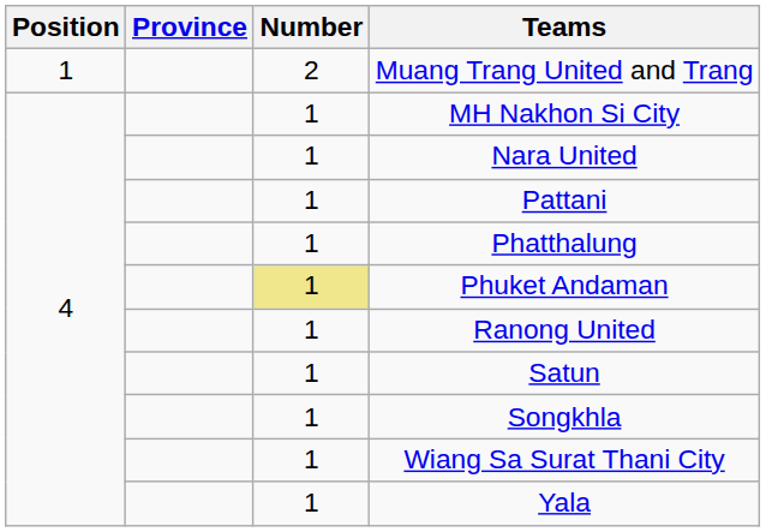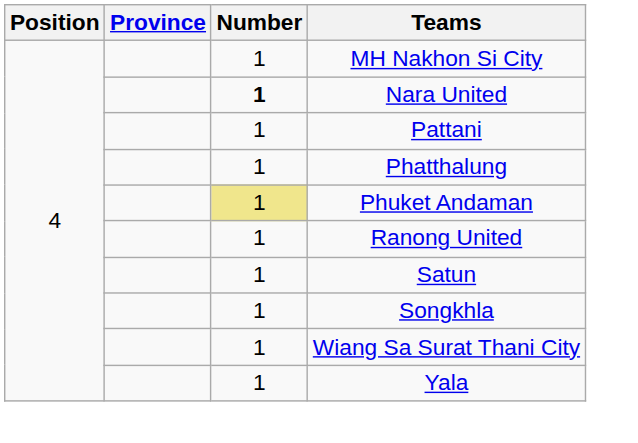 <table class="wikitable">
 <tr>
 <th>Position</th>
 <th><a href='#'>Province</a></th>
 <th>Number</th>
 <th>Teams</th>
-</tr>
-<tr>
-<td align=center rowspan="1">1</td>
-<td></td>
-<td align=center>2</td>
-<td align=center><a href='#'>Muang Trang United</a> and <a href='#'>Trang</a></td>
 </tr>
 <tr>
 <td align=center rowspan="10">4</td>
 <td></td>
 <td align=center>1</td>
 <td align=center><a href='#'>MH Nakhon Si City</a></td>
 </tr>
 <tr>
 <td></td>
-<td align=center>1</td>
+<td align=center><strong>1</strong></td>
 <td align=center><a href='#'>Nara United</a></td>
 </tr>
 <tr>
 <td></td>
 <td align=center>1</td>
 <td align=center><a href='#'>Pattani</a></td>
 </tr>
 <tr>
 <td></td>
 <td align=center>1</td>
 <td align=center><a href='#'>Phatthalung</a></td>
 </tr>
 <tr>
 <td></td>
 <td align=center style="background: khaki;">1</td>
 <td align=center><a href='#'>Phuket Andaman</a></td>
 </tr>
 <tr>
 <td></td>
 <td align=center>1</td>
 <td align=center><a href='#'>Ranong United</a></td>
 </tr>
 <tr>
 <td></td>
 <td align=center>1</td>
 <td align=center><a href='#'>Satun</a></td>
 </tr>
 <tr>
 <td></td>
 <td align=center>1</td>
 <td align=center><a href='#'>Songkhla</a></td>
 </tr>
 <tr>
 <td></td>
 <td align=center>1</td>
 <td align=center><a href='#'>Wiang Sa Surat Thani City</a></td>
 </tr>
 <tr>
 <td></td>
 <td align=center>1</td>
 <td align=center><a href='#'>Yala</a></td>
 </tr>
 </table>
